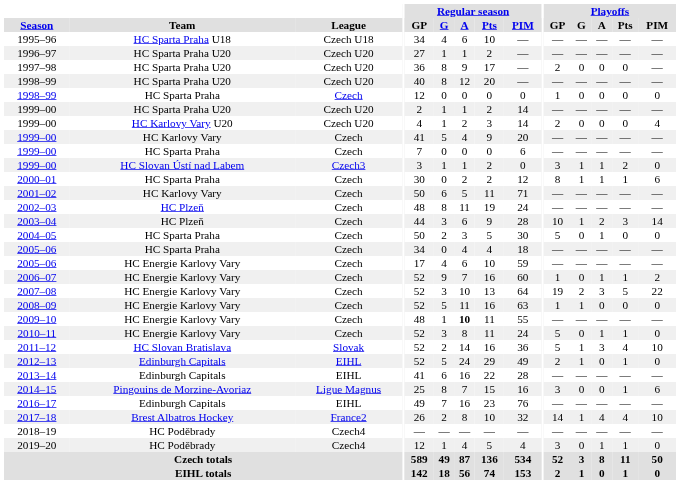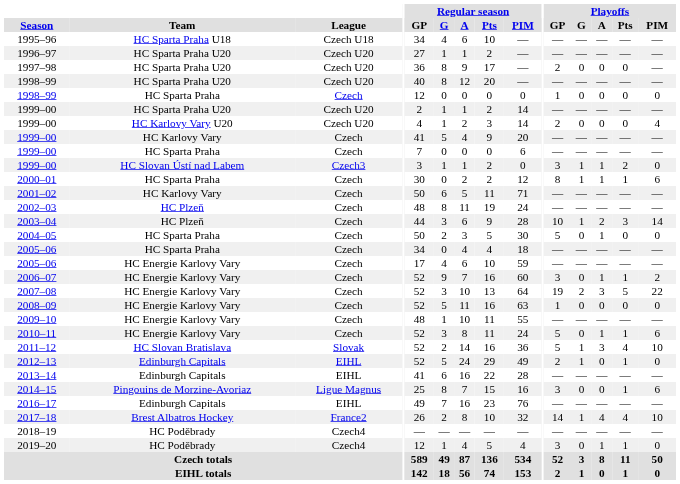 <table border="0" cellpadding="1" cellspacing="0" style="text-align:center; width:60em">
 <tr bgcolor="#e0e0e0">
 <th colspan="3" bgcolor="#ffffff"></th>
 <th rowspan="99" bgcolor="#ffffff"></th>
 <th colspan="5"><a href='#'>Regular season</a></th>
 <th rowspan="99" bgcolor="#ffffff"></th>
 <th colspan="5"><a href='#'>Playoffs</a></th>
 </tr>
 <tr bgcolor="#e0e0e0">
 <th><a href='#'>Season</a></th>
 <th>Team</th>
 <th>League</th>
 <th>GP</th>
 <th><a href='#'>G</a></th>
 <th><a href='#'>A</a></th>
 <th><a href='#'>Pts</a></th>
 <th><a href='#'>PIM</a></th>
 <th>GP</th>
 <th>G</th>
 <th>A</th>
 <th>Pts</th>
 <th>PIM</th>
 </tr>
 <tr>
 <td>1995–96</td>
 <td><a href='#'>HC Sparta Praha</a> U18</td>
 <td>Czech U18</td>
 <td>34</td>
 <td>4</td>
 <td>6</td>
 <td>10</td>
 <td>—</td>
 <td>—</td>
 <td>—</td>
 <td>—</td>
 <td>—</td>
 <td>—</td>
 </tr>
 <tr bgcolor="#f0f0f0">
 <td>1996–97</td>
 <td>HC Sparta Praha U20</td>
 <td>Czech U20</td>
 <td>27</td>
 <td>1</td>
 <td>1</td>
 <td>2</td>
 <td>—</td>
 <td>—</td>
 <td>—</td>
 <td>—</td>
 <td>—</td>
 <td>—</td>
 </tr>
 <tr>
 <td>1997–98</td>
 <td>HC Sparta Praha U20</td>
 <td>Czech U20</td>
 <td>36</td>
 <td>8</td>
 <td>9</td>
 <td>17</td>
 <td>—</td>
 <td>2</td>
 <td>0</td>
 <td>0</td>
 <td>0</td>
 <td>—</td>
 </tr>
 <tr bgcolor="#f0f0f0">
 <td>1998–99</td>
 <td>HC Sparta Praha U20</td>
 <td>Czech U20</td>
 <td>40</td>
 <td>8</td>
 <td>12</td>
 <td>20</td>
 <td>—</td>
 <td>—</td>
 <td>—</td>
 <td>—</td>
 <td>—</td>
 <td>—</td>
 </tr>
 <tr>
 <td><a href='#'>1998–99</a></td>
 <td>HC Sparta Praha</td>
 <td><a href='#'>Czech</a></td>
 <td>12</td>
 <td>0</td>
 <td>0</td>
 <td>0</td>
 <td>0</td>
 <td>1</td>
 <td>0</td>
 <td>0</td>
 <td>0</td>
 <td>0</td>
 </tr>
 <tr bgcolor="#f0f0f0">
 <td>1999–00</td>
 <td>HC Sparta Praha U20</td>
 <td>Czech U20</td>
 <td>2</td>
 <td>1</td>
 <td>1</td>
 <td>2</td>
 <td>14</td>
 <td>—</td>
 <td>—</td>
 <td>—</td>
 <td>—</td>
 <td>—</td>
 </tr>
 <tr>
 <td>1999–00</td>
 <td><a href='#'>HC Karlovy Vary</a> U20</td>
 <td>Czech U20</td>
 <td>4</td>
 <td>1</td>
 <td>2</td>
 <td>3</td>
 <td>14</td>
 <td>2</td>
 <td>0</td>
 <td>0</td>
 <td>0</td>
 <td>4</td>
 </tr>
 <tr bgcolor="#f0f0f0">
 <td><a href='#'>1999–00</a></td>
 <td>HC Karlovy Vary</td>
 <td>Czech</td>
 <td>41</td>
 <td>5</td>
 <td>4</td>
 <td>9</td>
 <td>20</td>
 <td>—</td>
 <td>—</td>
 <td>—</td>
 <td>—</td>
 <td>—</td>
 </tr>
 <tr>
 <td><a href='#'>1999–00</a></td>
 <td>HC Sparta Praha</td>
 <td>Czech</td>
 <td>7</td>
 <td>0</td>
 <td>0</td>
 <td>0</td>
 <td>6</td>
 <td>—</td>
 <td>—</td>
 <td>—</td>
 <td>—</td>
 <td>—</td>
 </tr>
 <tr bgcolor="#f0f0f0">
 <td><a href='#'>1999–00</a></td>
 <td><a href='#'>HC Slovan Ústí nad Labem</a></td>
 <td><a href='#'>Czech3</a></td>
 <td>3</td>
 <td>1</td>
 <td>1</td>
 <td>2</td>
 <td>0</td>
 <td>3</td>
 <td>1</td>
 <td>1</td>
 <td>2</td>
 <td>0</td>
 </tr>
 <tr>
 <td><a href='#'>2000–01</a></td>
 <td>HC Sparta Praha</td>
 <td>Czech</td>
 <td>30</td>
 <td>0</td>
 <td>2</td>
 <td>2</td>
 <td>12</td>
 <td>8</td>
 <td>1</td>
 <td>1</td>
 <td>1</td>
 <td>6</td>
 </tr>
 <tr bgcolor="#f0f0f0">
 <td><a href='#'>2001–02</a></td>
 <td>HC Karlovy Vary</td>
 <td>Czech</td>
 <td>50</td>
 <td>6</td>
 <td>5</td>
 <td>11</td>
 <td>71</td>
 <td>—</td>
 <td>—</td>
 <td>—</td>
 <td>—</td>
 <td>—</td>
 </tr>
 <tr>
 <td><a href='#'>2002–03</a></td>
 <td><a href='#'>HC Plzeň</a></td>
 <td>Czech</td>
 <td>48</td>
 <td>8</td>
 <td>11</td>
 <td>19</td>
 <td>24</td>
 <td>—</td>
 <td>—</td>
 <td>—</td>
 <td>—</td>
 <td>—</td>
 </tr>
 <tr bgcolor="#f0f0f0">
 <td><a href='#'>2003–04</a></td>
 <td>HC Plzeň</td>
 <td>Czech</td>
 <td>44</td>
 <td>3</td>
 <td>6</td>
 <td>9</td>
 <td>28</td>
 <td>10</td>
 <td>1</td>
 <td>2</td>
 <td>3</td>
 <td>14</td>
 </tr>
 <tr>
 <td><a href='#'>2004–05</a></td>
 <td>HC Sparta Praha</td>
 <td>Czech</td>
 <td>50</td>
 <td>2</td>
 <td>3</td>
 <td>5</td>
 <td>30</td>
 <td>5</td>
 <td>0</td>
 <td>1</td>
 <td>0</td>
 <td>0</td>
 </tr>
 <tr bgcolor="#f0f0f0">
 <td><a href='#'>2005–06</a></td>
 <td>HC Sparta Praha</td>
 <td>Czech</td>
 <td>34</td>
 <td>0</td>
 <td>4</td>
 <td>4</td>
 <td>18</td>
 <td>—</td>
 <td>—</td>
 <td>—</td>
 <td>—</td>
 <td>—</td>
 </tr>
 <tr>
 <td><a href='#'>2005–06</a></td>
 <td>HC Energie Karlovy Vary</td>
 <td>Czech</td>
 <td>17</td>
 <td>4</td>
 <td>6</td>
 <td>10</td>
 <td>59</td>
 <td>—</td>
 <td>—</td>
 <td>—</td>
 <td>—</td>
 <td>—</td>
 </tr>
 <tr bgcolor="#f0f0f0">
 <td><a href='#'>2006–07</a></td>
 <td>HC Energie Karlovy Vary</td>
 <td>Czech</td>
 <td>52</td>
 <td>9</td>
 <td>7</td>
 <td>16</td>
 <td>60</td>
-<td>1</td>
+<td>3</td>
 <td>0</td>
 <td>1</td>
 <td>1</td>
 <td>2</td>
 </tr>
 <tr>
 <td><a href='#'>2007–08</a></td>
 <td>HC Energie Karlovy Vary</td>
 <td>Czech</td>
 <td>52</td>
 <td>3</td>
 <td>10</td>
 <td>13</td>
 <td>64</td>
 <td>19</td>
 <td>2</td>
 <td>3</td>
 <td>5</td>
 <td>22</td>
 </tr>
 <tr bgcolor="#f0f0f0">
 <td><a href='#'>2008–09</a></td>
 <td>HC Energie Karlovy Vary</td>
 <td>Czech</td>
 <td>52</td>
 <td>5</td>
 <td>11</td>
 <td>16</td>
 <td>63</td>
 <td>1</td>
-<td>1</td>
+<td>0</td>
 <td>0</td>
 <td>0</td>
 <td>0</td>
 </tr>
 <tr>
 <td><a href='#'>2009–10</a></td>
 <td>HC Energie Karlovy Vary</td>
 <td>Czech</td>
 <td>48</td>
 <td>1</td>
-<td><strong>10</strong></td>
+<td>10</td>
 <td>11</td>
 <td>55</td>
 <td>—</td>
 <td>—</td>
 <td>—</td>
 <td>—</td>
 <td>—</td>
 </tr>
 <tr bgcolor="#f0f0f0">
 <td><a href='#'>2010–11</a></td>
 <td>HC Energie Karlovy Vary</td>
 <td>Czech</td>
 <td>52</td>
 <td>3</td>
 <td>8</td>
 <td>11</td>
 <td>24</td>
 <td>5</td>
 <td>0</td>
 <td>1</td>
 <td>1</td>
-<td>0</td>
+<td>6</td>
 </tr>
 <tr>
 <td><a href='#'>2011–12</a></td>
 <td><a href='#'>HC Slovan Bratislava</a></td>
 <td><a href='#'>Slovak</a></td>
 <td>52</td>
 <td>2</td>
 <td>14</td>
 <td>16</td>
 <td>36</td>
 <td>5</td>
 <td>1</td>
 <td>3</td>
 <td>4</td>
 <td>10</td>
 </tr>
 <tr bgcolor="#f0f0f0">
 <td><a href='#'>2012–13</a></td>
 <td><a href='#'>Edinburgh Capitals</a></td>
 <td><a href='#'>EIHL</a></td>
 <td>52</td>
 <td>5</td>
 <td>24</td>
 <td>29</td>
 <td>49</td>
 <td>2</td>
 <td>1</td>
 <td>0</td>
 <td>1</td>
 <td>0</td>
 </tr>
 <tr>
 <td><a href='#'>2013–14</a></td>
 <td>Edinburgh Capitals</td>
 <td>EIHL</td>
 <td>41</td>
 <td>6</td>
 <td>16</td>
 <td>22</td>
 <td>28</td>
 <td>—</td>
 <td>—</td>
 <td>—</td>
 <td>—</td>
 <td>—</td>
 </tr>
 <tr bgcolor="#f0f0f0">
 <td><a href='#'>2014–15</a></td>
 <td><a href='#'>Pingouins de Morzine-Avoriaz</a></td>
 <td><a href='#'>Ligue Magnus</a></td>
 <td>25</td>
 <td>8</td>
 <td>7</td>
 <td>15</td>
 <td>16</td>
 <td>3</td>
 <td>0</td>
 <td>0</td>
 <td>1</td>
 <td>6</td>
 </tr>
 <tr>
 <td><a href='#'>2016–17</a></td>
 <td>Edinburgh Capitals</td>
 <td>EIHL</td>
 <td>49</td>
 <td>7</td>
 <td>16</td>
 <td>23</td>
 <td>76</td>
 <td>—</td>
 <td>—</td>
 <td>—</td>
 <td>—</td>
 <td>—</td>
 </tr>
 <tr bgcolor="#f0f0f0">
 <td><a href='#'>2017–18</a></td>
 <td><a href='#'>Brest Albatros Hockey</a></td>
 <td><a href='#'>France2</a></td>
 <td>26</td>
 <td>2</td>
 <td>8</td>
 <td>10</td>
 <td>32</td>
 <td>14</td>
 <td>1</td>
 <td>4</td>
 <td>4</td>
 <td>10</td>
 </tr>
 <tr>
 <td>2018–19</td>
 <td>HC Poděbrady</td>
 <td>Czech4</td>
 <td>—</td>
 <td>—</td>
 <td>—</td>
 <td>—</td>
 <td>—</td>
 <td>—</td>
 <td>—</td>
 <td>—</td>
 <td>—</td>
 <td>—</td>
 </tr>
 <tr bgcolor="#f0f0f0">
 <td>2019–20</td>
 <td>HC Poděbrady</td>
 <td>Czech4</td>
 <td>12</td>
 <td>1</td>
 <td>4</td>
 <td>5</td>
 <td>4</td>
 <td>3</td>
 <td>0</td>
 <td>1</td>
 <td>1</td>
 <td>0</td>
 </tr>
 <tr>
 </tr>
 <tr ALIGN="center" bgcolor="#e0e0e0">
 <th colspan="3">Czech totals</th>
 <th ALIGN="center">589</th>
 <th ALIGN="center">49</th>
 <th ALIGN="center">87</th>
 <th ALIGN="center">136</th>
 <th ALIGN="center">534</th>
 <th ALIGN="center">52</th>
 <th ALIGN="center">3</th>
 <th ALIGN="center">8</th>
 <th ALIGN="center">11</th>
 <th ALIGN="center">50</th>
 </tr>
 <tr>
 </tr>
 <tr ALIGN="center" bgcolor="#e0e0e0">
 <th colspan="3">EIHL totals</th>
 <th ALIGN="center">142</th>
 <th ALIGN="center">18</th>
 <th ALIGN="center">56</th>
 <th ALIGN="center">74</th>
 <th ALIGN="center">153</th>
 <th ALIGN="center">2</th>
 <th ALIGN="center">1</th>
 <th ALIGN="center">0</th>
 <th ALIGN="center">1</th>
 <th ALIGN="center">0</th>
 </tr>
 </table>
